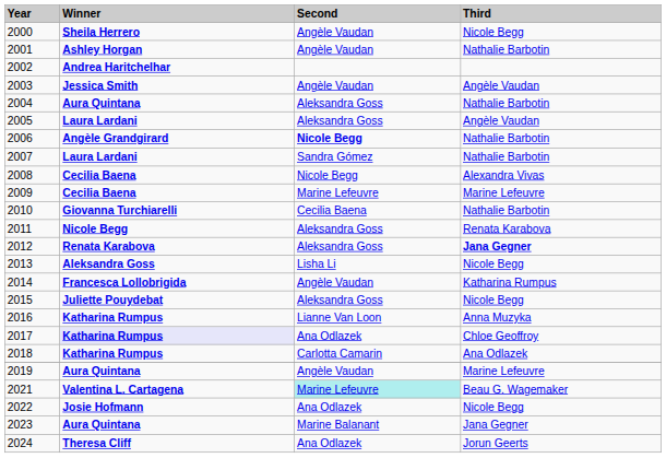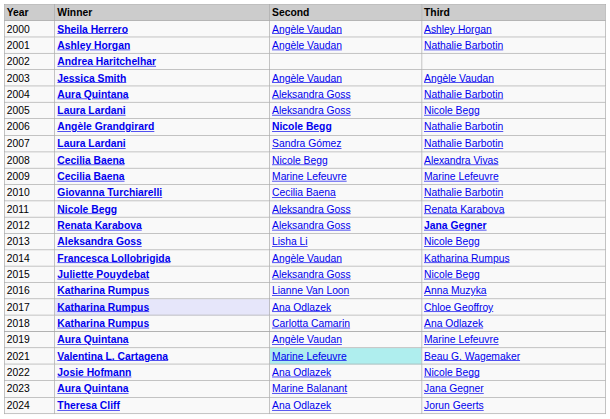 <table class="wikitable sortable" style="font-size:95%" width="70%">
 <tr>
 <td style="background:#CCCCCC;color:#000000"><strong>Year</strong></td>
 <td style="background:#CCCCCC;color:#000000"><strong>Winner</strong></td>
 <td style="background:#CCCCCC;color:#000000"><strong>Second</strong></td>
 <td style="background:#CCCCCC;color:#000000"><strong>Third</strong></td>
 </tr>
 <tr ----bgcolor="#EFEFEF">
 <td>2000</td>
 <td> <strong><a href='#'>Sheila Herrero</a></strong></td>
 <td> <a href='#'>Angèle Vaudan</a></td>
-<td> <a href='#'>Nicole Begg</a></td>
+<td> <a href='#'>Ashley Horgan</a></td>
 </tr>
 <tr>
 <td>2001</td>
 <td> <strong><a href='#'>Ashley Horgan</a></strong></td>
 <td> <a href='#'>Angèle Vaudan</a></td>
 <td> <a href='#'>Nathalie Barbotin</a></td>
 </tr>
 <tr ----bgcolor="#EFEFEF">
 <td>2002</td>
 <td> <strong><a href='#'>Andrea Haritchelhar</a></strong></td>
 <td></td>
 <td></td>
 </tr>
 <tr>
 <td>2003</td>
 <td> <strong><a href='#'>Jessica Smith</a></strong></td>
 <td> <a href='#'>Angèle Vaudan</a></td>
 <td> <a href='#'>Angèle Vaudan</a></td>
 </tr>
 <tr ----bgcolor="#EFEFEF">
 <td>2004</td>
 <td> <strong><a href='#'>Aura Quintana</a></strong></td>
 <td> <a href='#'>Aleksandra Goss</a></td>
 <td> <a href='#'>Nathalie Barbotin</a></td>
 </tr>
 <tr>
 <td>2005</td>
 <td> <strong><a href='#'>Laura Lardani</a></strong></td>
 <td> <a href='#'>Aleksandra Goss</a></td>
-<td> <a href='#'>Angèle Vaudan</a></td>
+<td> <a href='#'>Nicole Begg</a></td>
 </tr>
 <tr ----bgcolor="#EFEFEF">
 <td>2006</td>
 <td> <strong><a href='#'>Angèle Grandgirard</a></strong></td>
 <td><strong> <a href='#'>Nicole Begg</a></strong></td>
 <td> <a href='#'>Nathalie Barbotin</a></td>
 </tr>
 <tr>
 <td>2007</td>
 <td> <strong><a href='#'>Laura Lardani</a></strong></td>
 <td> <a href='#'>Sandra Gómez</a></td>
 <td> <a href='#'>Nathalie Barbotin</a></td>
 </tr>
 <tr ----bgcolor="#EFEFEF">
 <td>2008</td>
 <td> <strong><a href='#'>Cecilia Baena</a></strong></td>
 <td> <a href='#'>Nicole Begg</a></td>
 <td> <a href='#'>Alexandra Vivas</a></td>
 </tr>
 <tr>
 <td>2009</td>
 <td> <strong><a href='#'>Cecilia Baena</a></strong></td>
 <td> <a href='#'>Marine Lefeuvre</a></td>
 <td> <a href='#'>Marine Lefeuvre</a></td>
 </tr>
 <tr ----bgcolor="#EFEFEF">
 <td>2010</td>
 <td> <strong><a href='#'>Giovanna Turchiarelli</a></strong></td>
 <td> <a href='#'>Cecilia Baena</a></td>
 <td> <a href='#'>Nathalie Barbotin</a></td>
 </tr>
 <tr>
 <td>2011</td>
 <td> <strong><a href='#'>Nicole Begg</a></strong></td>
 <td> <a href='#'>Aleksandra Goss</a></td>
 <td> <a href='#'>Renata Karabova</a></td>
 </tr>
 <tr ----bgcolor="#EFEFEF">
 <td>2012</td>
 <td> <strong><a href='#'>Renata Karabova</a></strong></td>
 <td> <a href='#'>Aleksandra Goss</a></td>
 <td><strong> <a href='#'>Jana Gegner</a></strong></td>
 </tr>
 <tr>
 <td>2013</td>
 <td> <strong><a href='#'>Aleksandra Goss</a></strong></td>
 <td> <a href='#'>Lisha Li</a></td>
 <td> <a href='#'>Nicole Begg</a></td>
 </tr>
 <tr ----bgcolor="#EFEFEF">
 <td>2014</td>
 <td> <strong><a href='#'>Francesca Lollobrigida</a></strong></td>
 <td> <a href='#'>Angèle Vaudan</a></td>
 <td> <a href='#'>Katharina Rumpus</a></td>
 </tr>
 <tr>
 <td>2015</td>
 <td> <strong><a href='#'>Juliette Pouydebat</a></strong></td>
 <td> <a href='#'>Aleksandra Goss</a></td>
 <td> <a href='#'>Nicole Begg</a></td>
 </tr>
 <tr ----bgcolor="#EFEFEF">
 <td>2016</td>
 <td> <strong><a href='#'>Katharina Rumpus</a></strong></td>
 <td> <a href='#'>Lianne Van Loon</a></td>
 <td> <a href='#'>Anna Muzyka</a></td>
 </tr>
 <tr>
 <td>2017</td>
 <td style="background: lavender;"> <strong><a href='#'>Katharina Rumpus</a></strong></td>
 <td> <a href='#'>Ana Odlazek</a></td>
 <td> <a href='#'>Chloe Geoffroy</a></td>
 </tr>
 <tr ----bgcolor="#EFEFEF">
 <td>2018</td>
 <td> <strong><a href='#'>Katharina Rumpus</a></strong></td>
 <td> <a href='#'>Carlotta Camarin</a></td>
 <td> <a href='#'>Ana Odlazek</a></td>
 </tr>
 <tr ----bgcolor="#EFEFEF">
 </tr>
 <tr>
 <td>2019</td>
 <td> <strong><a href='#'>Aura Quintana</a></strong></td>
 <td> <a href='#'>Angèle Vaudan</a></td>
 <td> <a href='#'>Marine Lefeuvre</a></td>
 </tr>
 <tr>
 <td>2021</td>
 <td> <strong><a href='#'>Valentina L. Cartagena</a></strong></td>
 <td style="background: paleturquoise;"> <a href='#'>Marine Lefeuvre</a></td>
 <td> <a href='#'>Beau G. Wagemaker</a></td>
 </tr>
 <tr ----bgcolor="#EFEFEF">
 <td>2022</td>
 <td> <strong><a href='#'>Josie Hofmann</a></strong></td>
 <td> <a href='#'>Ana Odlazek</a></td>
 <td> <a href='#'>Nicole Begg</a></td>
 </tr>
 <tr>
 <td>2023</td>
 <td> <strong><a href='#'>Aura Quintana</a></strong></td>
 <td> <a href='#'>Marine Balanant</a></td>
 <td> <a href='#'>Jana Gegner</a></td>
 </tr>
 <tr>
 <td>2024</td>
 <td> <strong><a href='#'>Theresa Cliff</a></strong></td>
 <td> <a href='#'>Ana Odlazek</a></td>
 <td> <a href='#'>Jorun Geerts</a></td>
 </tr>
 </table>
